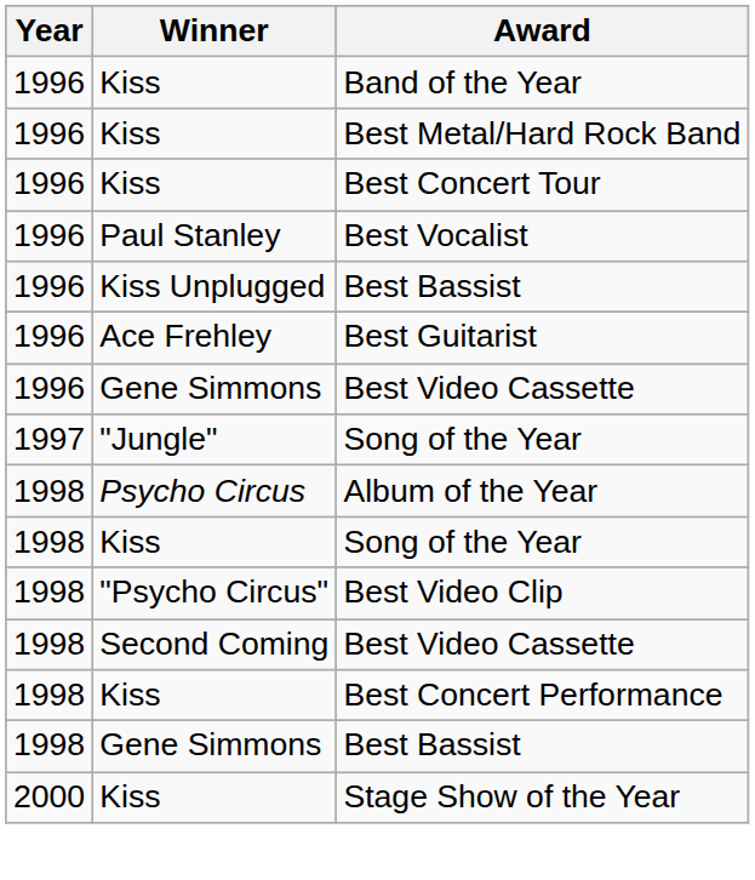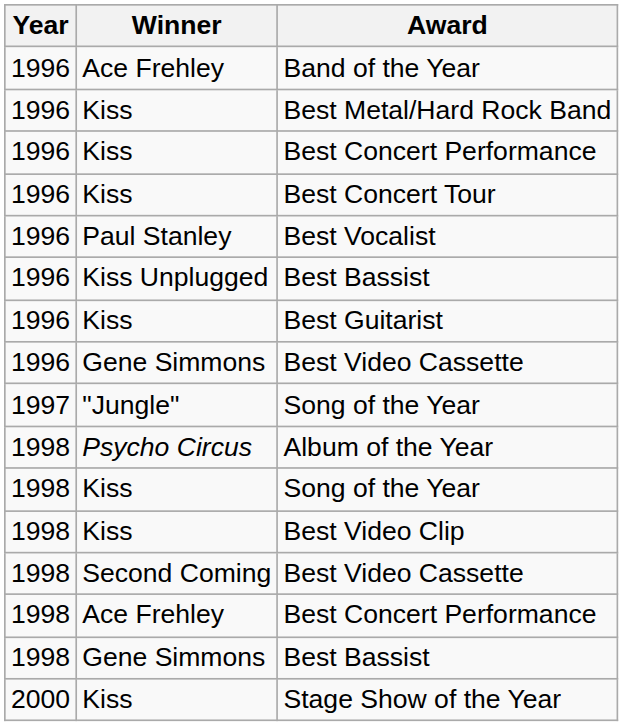 <table class="wikitable">
 <tr>
 <th>Year</th>
 <th>Winner</th>
 <th>Award</th>
 </tr>
 <tr>
 <td>1996</td>
-<td>Kiss</td>
+<td>Ace Frehley</td>
 <td>Band of the Year</td>
 </tr>
 <tr>
 <td>1996</td>
 <td>Kiss</td>
 <td>Best Metal/Hard Rock Band</td>
+</tr>
+<tr>
+<td>1996</td>
+<td>Kiss</td>
+<td>Best Concert Performance</td>
 </tr>
 <tr>
 <td>1996</td>
 <td>Kiss</td>
 <td>Best Concert Tour</td>
 </tr>
 <tr>
 <td>1996</td>
 <td>Paul Stanley</td>
 <td>Best Vocalist</td>
 </tr>
 <tr>
 <td>1996</td>
 <td>Kiss Unplugged</td>
 <td>Best Bassist</td>
 </tr>
 <tr>
 <td>1996</td>
-<td>Ace Frehley</td>
+<td>Kiss</td>
 <td>Best Guitarist</td>
 </tr>
 <tr>
 <td>1996</td>
 <td>Gene Simmons</td>
 <td>Best Video Cassette</td>
 </tr>
 <tr>
 <td>1997</td>
 <td>"Jungle"</td>
 <td>Song of the Year</td>
 </tr>
 <tr>
 <td>1998</td>
 <td><em>Psycho Circus</em></td>
 <td>Album of the Year</td>
 </tr>
 <tr>
 <td>1998</td>
 <td>Kiss</td>
 <td>Song of the Year</td>
 </tr>
 <tr>
 <td>1998</td>
-<td>"Psycho Circus"</td>
+<td>Kiss</td>
 <td>Best Video Clip</td>
 </tr>
 <tr>
 <td>1998</td>
 <td>Second Coming</td>
 <td>Best Video Cassette</td>
 </tr>
 <tr>
 <td>1998</td>
-<td>Kiss</td>
+<td>Ace Frehley</td>
 <td>Best Concert Performance</td>
 </tr>
 <tr>
 <td>1998</td>
 <td>Gene Simmons</td>
 <td>Best Bassist</td>
 </tr>
 <tr>
 <td>2000</td>
 <td>Kiss</td>
 <td>Stage Show of the Year</td>
 </tr>
 </table>
